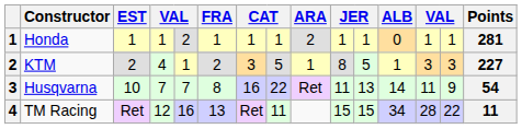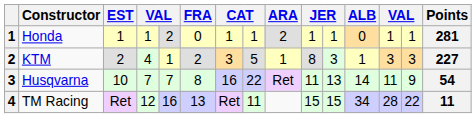 <table class="wikitable" style="font-size:85%; text-align:center;">
 <tr>
 <th></th>
 <th>Constructor</th>
 <th><a href='#'>EST</a><br></th>
 <th colspan=2><a href='#'>VAL</a><br></th>
 <th><a href='#'>FRA</a><br></th>
 <th colspan=2><a href='#'>CAT</a><br></th>
 <th><a href='#'>ARA</a><br></th>
 <th colspan=2><a href='#'>JER</a><br></th>
 <th><a href='#'>ALB</a><br></th>
 <th colspan=2><a href='#'>VAL</a><br></th>
 <th>Points</th>
 </tr>
 <tr>
 <th>1</th>
 <td align=left> <a href='#'>Honda</a></td>
 <td style="background:#ffffbf;">1</td>
 <td style="background:#ffffbf;">1</td>
 <td style="background:#dfdfdf;">2</td>
-<td style="background:#ffffbf;">1</td>
+<td style="background:#ffffbf;">0</td>
 <td style="background:#ffffbf;">1</td>
 <td style="background:#ffffbf;">1</td>
 <td style="background:#dfdfdf;">2</td>
 <td style="background:#ffffbf;">1</td>
 <td style="background:#ffffbf;">1</td>
 <td style="background:#ffdf9f;">0</td>
 <td style="background:#ffffbf;">1</td>
 <td style="background:#ffffbf;">1</td>
 <th>281</th>
 </tr>
 <tr>
 <th>2</th>
 <td align=left> <a href='#'>KTM</a></td>
 <td style="background:#dfdfdf;">2</td>
 <td style="background:#dfffdf;">4</td>
 <td style="background:#ffffbf;">1</td>
 <td style="background:#dfdfdf;">2</td>
 <td style="background:#ffdf9f;">3</td>
 <td style="background:#dfdfdf;">5</td>
 <td style="background:#ffffbf;">1</td>
 <td style="background:#dfdfdf;">8</td>
-<td style="background:#dfffdf;">5</td>
+<td style="background:#dfffdf;">3</td>
 <td style="background:#ffffbf;">1</td>
 <td style="background:#ffdf9f;">3</td>
 <td style="background:#ffdf9f;">3</td>
 <th>227</th>
 </tr>
 <tr>
 <th>3</th>
 <td align=left> <a href='#'>Husqvarna</a></td>
 <td style="background:#dfffdf;">10</td>
 <td style="background:#dfffdf;">7</td>
 <td style="background:#dfffdf;">7</td>
 <td style="background:#dfffdf;">8</td>
 <td style="background:#cfcfff;">16</td>
 <td style="background:#cfcfff;">22</td>
 <td style="background:#efcfff;">Ret</td>
 <td style="background:#dfffdf;">11</td>
 <td style="background:#dfffdf;">13</td>
 <td style="background:#dfffdf;">14</td>
 <td style="background:#dfffdf;">11</td>
 <td style="background:#dfffdf;">9</td>
 <th>54</th>
 </tr>
 <tr>
 <th>4</th>
 <td align=left> TM Racing</td>
 <td style="background:#efcfff;">Ret</td>
 <td style="background:#dfffdf;">12</td>
 <td style="background:#cfcfff;">16</td>
 <td style="background:#cfcfff;">13</td>
 <td style="background:#efcfff;">Ret</td>
 <td style="background:#dfffdf;">11</td>
 <td></td>
 <td style="background:#dfffdf;">15</td>
 <td style="background:#dfffdf;">15</td>
 <td style="background:#cfcfff;">34</td>
 <td style="background:#cfcfff;">28</td>
 <td style="background:#cfcfff;">22</td>
 <th>11</th>
 </tr>
 </table>
